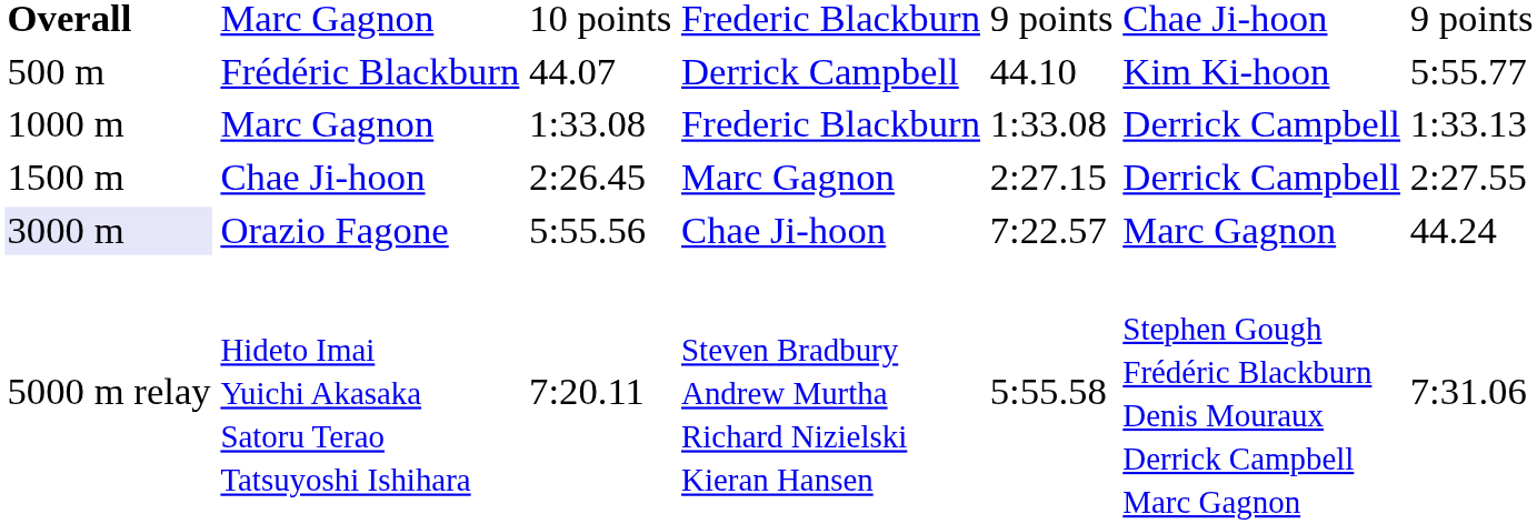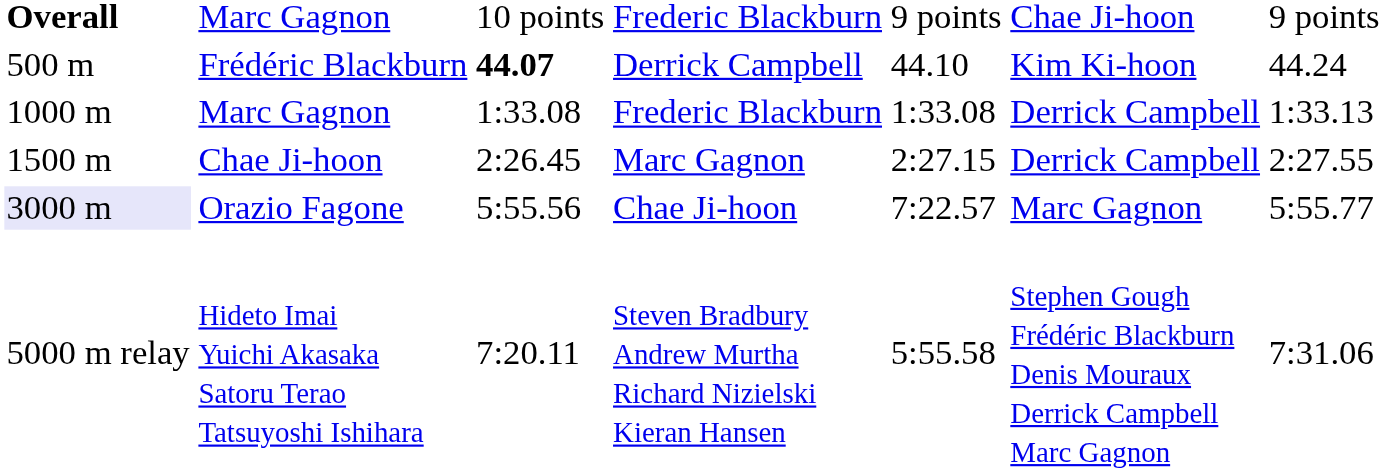 <table>
 <tr>
 <td><strong>Overall</strong></td>
 <td><a href='#'>Marc Gagnon</a> <br> </td>
 <td>10 points</td>
 <td><a href='#'>Frederic Blackburn</a> <br> </td>
 <td>9 points</td>
 <td><a href='#'>Chae Ji-hoon</a> <br> </td>
 <td>9 points</td>
 </tr>
 <tr>
 <td>500 m</td>
 <td><a href='#'>Frédéric Blackburn</a> <br> </td>
-<td>44.07</td>
+<td><strong>44.07</strong></td>
 <td><a href='#'>Derrick Campbell</a> <br> </td>
 <td>44.10</td>
 <td><a href='#'>Kim Ki-hoon</a> <br> </td>
-<td>5:55.77</td>
+<td>44.24</td>
 </tr>
 <tr>
 <td>1000 m</td>
 <td><a href='#'>Marc Gagnon</a> <br> </td>
 <td>1:33.08</td>
 <td><a href='#'>Frederic Blackburn</a> <br> </td>
 <td>1:33.08</td>
 <td><a href='#'>Derrick Campbell</a> <br> </td>
 <td>1:33.13</td>
 </tr>
 <tr>
 <td>1500 m</td>
 <td><a href='#'>Chae Ji-hoon</a> <br> </td>
 <td>2:26.45</td>
 <td><a href='#'>Marc Gagnon</a> <br> </td>
 <td>2:27.15</td>
 <td><a href='#'>Derrick Campbell</a> <br> </td>
 <td>2:27.55</td>
 </tr>
 <tr>
 <td style="background: lavender;">3000 m</td>
 <td><a href='#'>Orazio Fagone</a> <br> </td>
 <td>5:55.56</td>
 <td><a href='#'>Chae Ji-hoon</a> <br> </td>
 <td>7:22.57</td>
 <td><a href='#'>Marc Gagnon</a> <br> </td>
-<td>44.24</td>
+<td>5:55.77</td>
 </tr>
 <tr>
 <td>5000 m relay</td>
 <td> <br><small><a href='#'>Hideto Imai</a><br><a href='#'>Yuichi Akasaka</a><br><a href='#'>Satoru Terao</a><br><a href='#'>Tatsuyoshi Ishihara</a></small></td>
 <td>7:20.11</td>
 <td> <br><small><a href='#'>Steven Bradbury</a><br><a href='#'>Andrew Murtha</a><br><a href='#'>Richard Nizielski</a><br><a href='#'>Kieran Hansen</a></small></td>
 <td>5:55.58</td>
 <td> <br><small><a href='#'>Stephen Gough</a><br><a href='#'>Frédéric Blackburn</a><br><a href='#'>Denis Mouraux</a><br><a href='#'>Derrick Campbell</a><br><a href='#'>Marc Gagnon</a></small></td>
 <td>7:31.06</td>
 </tr>
 </table>
